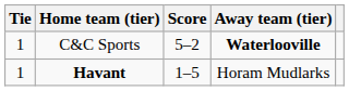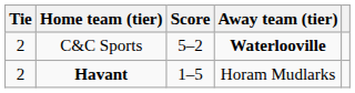 <table class="wikitable" style="text-align:center; font-size:85%">
 <tr>
 <th>Tie</th>
 <th>Home team (tier)</th>
 <th>Score</th>
 <th>Away team (tier)</th>
 <th></th>
 </tr>
 <tr>
-<td align="center">1</td>
+<td align="center">2</td>
 <td>C&C Sports</td>
 <td align="center">5–2</td>
 <td><strong>Waterlooville</strong></td>
 <td></td>
 </tr>
 <tr>
-<td align="center">1</td>
+<td align="center">2</td>
 <td><strong>Havant</strong></td>
 <td align="center">1–5</td>
 <td>Horam Mudlarks</td>
 <td></td>
 </tr>
 </table>
